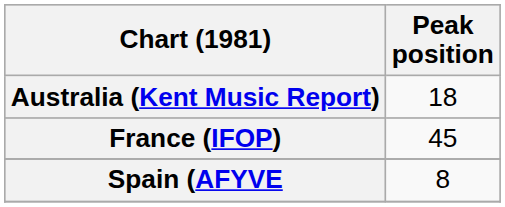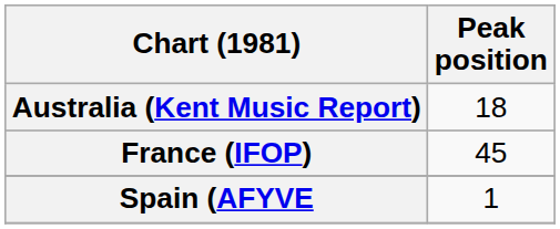 <table class="wikitable sortable plainrowheaders" style="text-align:center">
 <tr>
 <th>Chart (1981)</th>
 <th>Peak<br>position</th>
 </tr>
 <tr>
 <th scope="row">Australia (<a href='#'>Kent Music Report</a>)</th>
 <td>18</td>
 </tr>
 <tr>
 <th scope="row">France (<a href='#'>IFOP</a>)</th>
 <td>45</td>
 </tr>
 <tr>
 </tr>
 <tr>
 </tr>
 <tr>
 </tr>
 <tr>
 </tr>
 <tr>
 </tr>
 <tr>
 <th scope="row">Spain (<a href='#'>AFYVE</a></th>
-<td>8</td>
+<td>1</td>
 </tr>
 <tr>
 </tr>
 <tr>
 </tr>
 </table>
